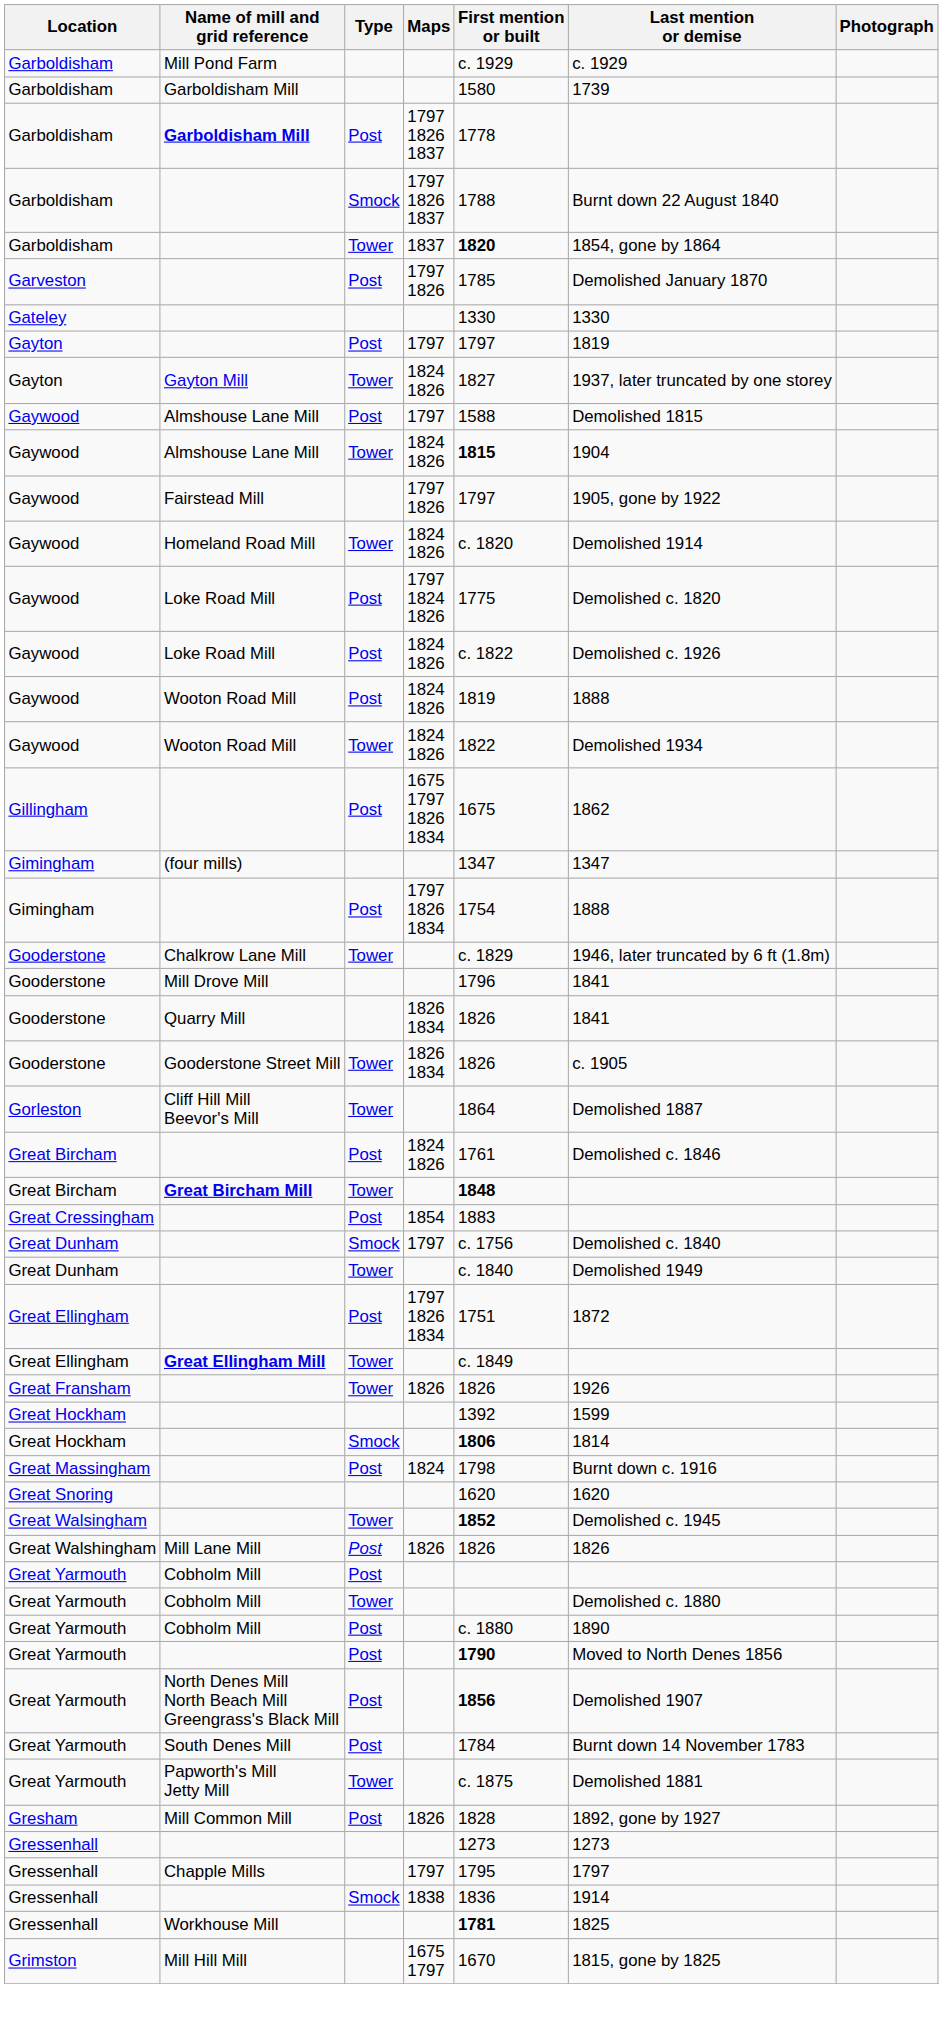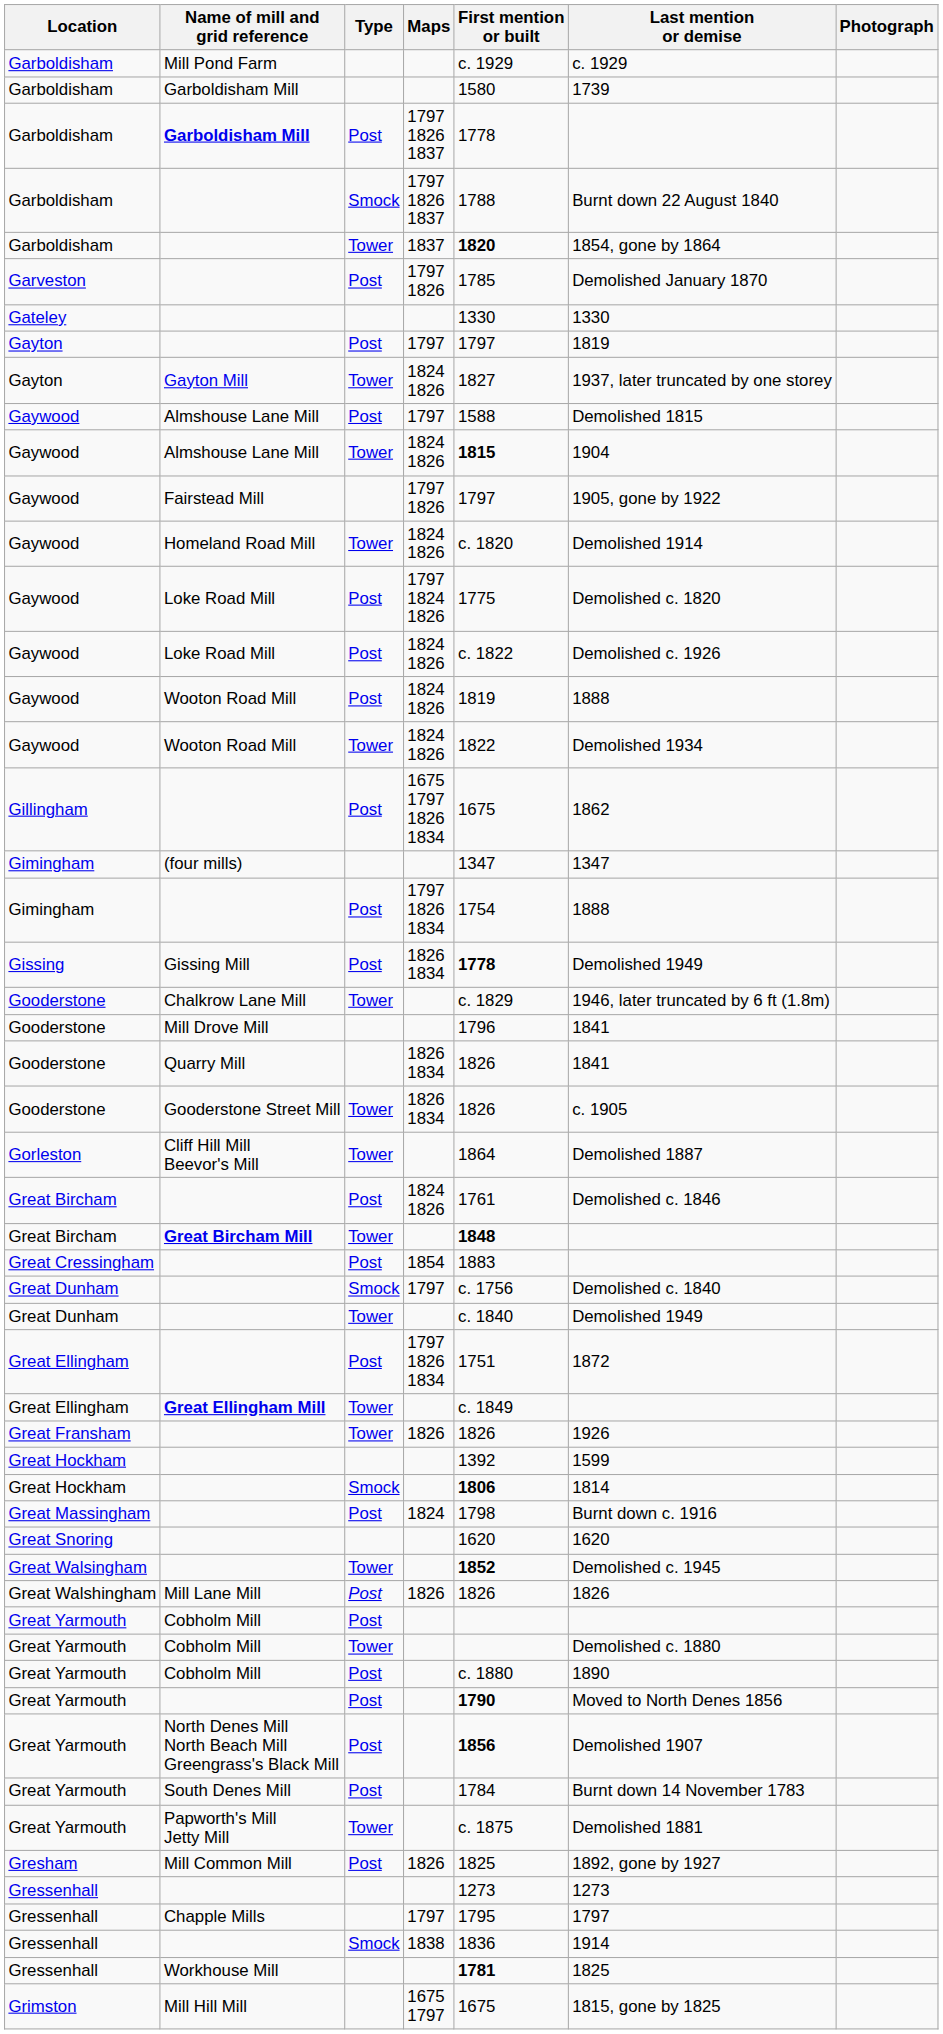 <table class="wikitable">
 <tr>
 <th>Location</th>
 <th>Name of mill and<br>grid reference</th>
 <th>Type</th>
 <th>Maps</th>
 <th>First mention<br>or built</th>
 <th>Last mention<br> or demise</th>
 <th>Photograph</th>
 </tr>
 <tr>
 <td><a href='#'>Garboldisham</a></td>
 <td>Mill Pond Farm<br></td>
 <td></td>
 <td></td>
 <td>c. 1929</td>
 <td>c. 1929<br></td>
 <td></td>
 </tr>
 <tr>
 <td>Garboldisham</td>
 <td>Garboldisham Mill<br></td>
 <td></td>
 <td></td>
 <td>1580</td>
 <td>1739<br></td>
 <td></td>
 </tr>
 <tr>
 <td>Garboldisham</td>
 <td><strong><a href='#'>Garboldisham Mill</a></strong><br></td>
 <td><a href='#'>Post</a></td>
 <td>1797<br>1826<br>1837</td>
 <td>1778</td>
 <td></td>
 <td></td>
 </tr>
 <tr>
 <td>Garboldisham</td>
 <td></td>
 <td><a href='#'>Smock</a></td>
 <td>1797<br>1826<br>1837</td>
 <td>1788</td>
 <td>Burnt down 22 August 1840<br></td>
 <td></td>
 </tr>
 <tr>
 <td>Garboldisham</td>
 <td></td>
 <td><a href='#'>Tower</a></td>
 <td>1837</td>
 <td><strong>1820</strong></td>
 <td>1854, gone by 1864<br></td>
 <td></td>
 </tr>
 <tr>
 <td><a href='#'>Garveston</a></td>
 <td></td>
 <td><a href='#'>Post</a></td>
 <td>1797<br>1826</td>
 <td>1785</td>
 <td>Demolished January 1870<br></td>
 <td></td>
 </tr>
 <tr>
 <td><a href='#'>Gateley</a></td>
 <td></td>
 <td></td>
 <td></td>
 <td>1330</td>
 <td>1330<br></td>
 <td></td>
 </tr>
 <tr>
 <td><a href='#'>Gayton</a></td>
 <td></td>
 <td><a href='#'>Post</a></td>
 <td>1797</td>
 <td>1797</td>
 <td>1819<br></td>
 <td></td>
 </tr>
 <tr>
 <td>Gayton</td>
 <td><a href='#'>Gayton Mill</a><br></td>
 <td><a href='#'>Tower</a></td>
 <td>1824<br>1826</td>
 <td>1827</td>
 <td>1937, later truncated by one storey<br></td>
 <td></td>
 </tr>
 <tr>
 <td><a href='#'>Gaywood</a></td>
 <td>Almshouse Lane Mill<br></td>
 <td><a href='#'>Post</a></td>
 <td>1797</td>
 <td>1588</td>
 <td>Demolished 1815<br></td>
 <td></td>
 </tr>
 <tr>
 <td>Gaywood</td>
 <td>Almshouse Lane Mill<br></td>
 <td><a href='#'>Tower</a></td>
 <td>1824<br>1826</td>
 <td><strong>1815</strong></td>
 <td>1904<br></td>
 <td></td>
 </tr>
 <tr>
 <td>Gaywood</td>
 <td>Fairstead Mill<br></td>
 <td></td>
 <td>1797<br>1826</td>
 <td>1797</td>
 <td>1905, gone by 1922<br></td>
 <td></td>
 </tr>
 <tr>
 <td>Gaywood</td>
 <td>Homeland Road Mill<br></td>
 <td><a href='#'>Tower</a></td>
 <td>1824<br>1826</td>
 <td>c. 1820</td>
 <td>Demolished 1914<br></td>
 <td></td>
 </tr>
 <tr>
 <td>Gaywood</td>
 <td>Loke Road Mill<br></td>
 <td><a href='#'>Post</a></td>
 <td>1797<br>1824<br>1826</td>
 <td>1775</td>
 <td>Demolished c. 1820<br></td>
 <td></td>
 </tr>
 <tr>
 <td>Gaywood</td>
 <td>Loke Road Mill<br></td>
 <td><a href='#'>Post</a></td>
 <td>1824<br>1826</td>
 <td>c. 1822</td>
 <td>Demolished c. 1926<br></td>
 <td></td>
 </tr>
 <tr>
 <td>Gaywood</td>
 <td>Wooton Road Mill<br></td>
 <td><a href='#'>Post</a></td>
 <td>1824<br>1826</td>
 <td>1819</td>
 <td>1888<br></td>
 <td></td>
 </tr>
 <tr>
 <td>Gaywood</td>
 <td>Wooton Road Mill<br></td>
 <td><a href='#'>Tower</a></td>
 <td>1824<br>1826</td>
 <td>1822</td>
 <td>Demolished 1934<br></td>
 <td></td>
 </tr>
 <tr>
 <td><a href='#'>Gillingham</a></td>
 <td></td>
 <td><a href='#'>Post</a></td>
 <td>1675<br>1797<br>1826<br>1834</td>
 <td>1675</td>
 <td>1862<br></td>
 <td></td>
 </tr>
 <tr>
 <td><a href='#'>Gimingham</a></td>
 <td>(four mills)</td>
 <td></td>
 <td></td>
 <td>1347</td>
 <td>1347<br></td>
 <td></td>
 </tr>
 <tr>
 <td>Gimingham</td>
 <td></td>
 <td><a href='#'>Post</a></td>
 <td>1797<br>1826<br>1834</td>
 <td>1754</td>
 <td>1888<br></td>
+<td></td>
+</tr>
+<tr>
+<td><a href='#'>Gissing</a></td>
+<td>Gissing Mill<br></td>
+<td><a href='#'>Post</a></td>
+<td>1826<br>1834</td>
+<td><strong>1778</strong></td>
+<td>Demolished 1949<br></td>
 <td></td>
 </tr>
 <tr>
 <td><a href='#'>Gooderstone</a></td>
 <td>Chalkrow Lane Mill<br></td>
 <td><a href='#'>Tower</a></td>
 <td></td>
 <td>c. 1829</td>
 <td>1946, later truncated by 6 ft (1.8m)<br></td>
 <td></td>
 </tr>
 <tr>
 <td>Gooderstone</td>
 <td>Mill Drove Mill<br></td>
 <td></td>
 <td></td>
 <td>1796</td>
 <td>1841<br></td>
 <td></td>
 </tr>
 <tr>
 <td>Gooderstone</td>
 <td>Quarry Mill<br></td>
 <td></td>
 <td>1826<br>1834</td>
 <td>1826</td>
 <td>1841<br></td>
 <td></td>
 </tr>
 <tr>
 <td>Gooderstone</td>
 <td>Gooderstone Street Mill<br></td>
 <td><a href='#'>Tower</a></td>
 <td>1826<br>1834</td>
 <td>1826</td>
 <td>c. 1905<br></td>
 <td></td>
 </tr>
 <tr>
 <td><a href='#'>Gorleston</a></td>
 <td>Cliff Hill Mill<br>Beevor's Mill<br></td>
 <td><a href='#'>Tower</a></td>
 <td></td>
 <td>1864</td>
 <td>Demolished 1887<br></td>
 <td></td>
 </tr>
 <tr>
 <td><a href='#'>Great Bircham</a></td>
 <td></td>
 <td><a href='#'>Post</a></td>
 <td>1824<br>1826</td>
 <td>1761</td>
 <td>Demolished c. 1846<br></td>
 <td></td>
 </tr>
 <tr>
 <td>Great Bircham</td>
 <td><strong><a href='#'>Great Bircham Mill</a></strong><br></td>
 <td><a href='#'>Tower</a></td>
 <td></td>
 <td><strong>1848</strong></td>
 <td></td>
 <td></td>
 </tr>
 <tr>
 <td><a href='#'>Great Cressingham</a></td>
 <td></td>
 <td><a href='#'>Post</a></td>
 <td>1854</td>
 <td>1883<br></td>
 <td></td>
 <td></td>
 </tr>
 <tr>
 <td><a href='#'>Great Dunham</a></td>
 <td></td>
 <td><a href='#'>Smock</a></td>
 <td>1797</td>
 <td>c. 1756</td>
 <td>Demolished c. 1840<br></td>
 <td></td>
 </tr>
 <tr>
 <td>Great Dunham</td>
 <td></td>
 <td><a href='#'>Tower</a></td>
 <td></td>
 <td>c. 1840</td>
 <td>Demolished 1949<br></td>
 <td></td>
 </tr>
 <tr>
 <td><a href='#'>Great Ellingham</a></td>
 <td></td>
 <td><a href='#'>Post</a></td>
 <td>1797<br>1826<br>1834</td>
 <td>1751</td>
 <td>1872<br></td>
 <td></td>
 </tr>
 <tr>
 <td>Great Ellingham</td>
 <td><strong><a href='#'>Great Ellingham Mill</a></strong><br></td>
 <td><a href='#'>Tower</a></td>
 <td></td>
 <td>c. 1849</td>
 <td></td>
 <td></td>
 </tr>
 <tr>
 <td><a href='#'>Great Fransham</a></td>
 <td></td>
 <td><a href='#'>Tower</a></td>
 <td>1826</td>
 <td>1826</td>
 <td>1926<br></td>
 <td></td>
 </tr>
 <tr>
 <td><a href='#'>Great Hockham</a></td>
 <td></td>
 <td></td>
 <td></td>
 <td>1392</td>
 <td>1599<br></td>
 <td></td>
 </tr>
 <tr>
 <td>Great Hockham</td>
 <td></td>
 <td><a href='#'>Smock</a></td>
 <td></td>
 <td><strong>1806</strong></td>
 <td>1814<br></td>
 <td></td>
 </tr>
 <tr>
 <td><a href='#'>Great Massingham</a></td>
 <td></td>
 <td><a href='#'>Post</a></td>
 <td>1824</td>
 <td>1798</td>
 <td>Burnt down c. 1916<br></td>
 <td></td>
 </tr>
 <tr>
 <td><a href='#'>Great Snoring</a></td>
 <td></td>
 <td></td>
 <td></td>
 <td>1620</td>
 <td>1620<br></td>
 <td></td>
 </tr>
 <tr>
 <td><a href='#'>Great Walsingham</a></td>
 <td></td>
 <td><a href='#'>Tower</a></td>
 <td></td>
 <td><strong>1852</strong></td>
 <td>Demolished c. 1945<br></td>
 <td></td>
 </tr>
 <tr>
 <td>Great Walshingham</td>
 <td>Mill Lane Mill<br></td>
 <td><em><a href='#'>Post</a></em></td>
 <td>1826</td>
 <td>1826</td>
 <td>1826</td>
 <td></td>
 </tr>
 <tr>
 <td><a href='#'>Great Yarmouth</a></td>
 <td>Cobholm Mill<br></td>
 <td><a href='#'>Post</a></td>
 <td></td>
 <td></td>
 <td></td>
 <td></td>
 </tr>
 <tr>
 <td>Great Yarmouth</td>
 <td>Cobholm Mill<br></td>
 <td><a href='#'>Tower</a></td>
 <td></td>
 <td></td>
 <td>Demolished c. 1880<br></td>
 <td></td>
 </tr>
 <tr>
 <td>Great Yarmouth</td>
 <td>Cobholm Mill<br></td>
 <td><a href='#'>Post</a></td>
 <td></td>
 <td>c. 1880</td>
 <td>1890<br></td>
 <td></td>
 </tr>
 <tr>
 <td>Great Yarmouth</td>
 <td></td>
 <td><a href='#'>Post</a></td>
 <td></td>
 <td><strong>1790</strong></td>
 <td>Moved to North Denes 1856<br></td>
 <td></td>
 </tr>
 <tr>
 <td>Great Yarmouth</td>
 <td>North Denes Mill<br>North Beach Mill<br>Greengrass's Black Mill<br></td>
 <td><a href='#'>Post</a></td>
 <td></td>
 <td><strong>1856</strong></td>
 <td>Demolished 1907<br></td>
 <td></td>
 </tr>
 <tr>
 <td>Great Yarmouth</td>
 <td>South Denes Mill</td>
 <td><a href='#'>Post</a></td>
 <td></td>
 <td>1784</td>
 <td>Burnt down 14 November 1783<br></td>
 <td></td>
 </tr>
 <tr>
 <td>Great Yarmouth</td>
 <td>Papworth's Mill<br>Jetty Mill</td>
 <td><a href='#'>Tower</a></td>
 <td></td>
 <td>c. 1875</td>
 <td>Demolished 1881<br></td>
 <td></td>
 </tr>
 <tr>
 <td><a href='#'>Gresham</a></td>
 <td>Mill Common Mill<br></td>
 <td><a href='#'>Post</a></td>
 <td>1826</td>
-<td>1828</td>
+<td>1825</td>
 <td>1892, gone by 1927<br></td>
 <td></td>
 </tr>
 <tr>
 <td><a href='#'>Gressenhall</a></td>
 <td></td>
 <td></td>
 <td></td>
 <td>1273</td>
 <td>1273<br></td>
 <td></td>
 </tr>
 <tr>
 <td>Gressenhall</td>
 <td>Chapple Mills</td>
 <td></td>
 <td>1797</td>
 <td>1795</td>
 <td>1797<br></td>
 <td></td>
 </tr>
 <tr>
 <td>Gressenhall</td>
 <td></td>
 <td><a href='#'>Smock</a></td>
 <td>1838</td>
 <td>1836</td>
 <td>1914<br></td>
 <td></td>
 </tr>
 <tr>
 <td>Gressenhall</td>
 <td>Workhouse Mill<br></td>
 <td></td>
 <td></td>
 <td><strong>1781</strong></td>
 <td>1825<br></td>
 <td></td>
 </tr>
 <tr>
 <td><a href='#'>Grimston</a></td>
 <td>Mill Hill Mill<br></td>
 <td></td>
 <td>1675<br>1797</td>
-<td>1670</td>
+<td>1675</td>
 <td>1815, gone by 1825<br></td>
 <td></td>
 </tr>
 </table>
